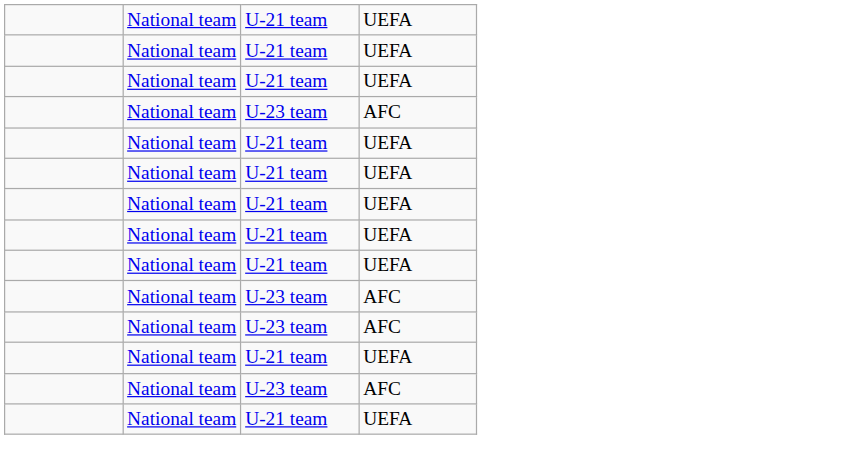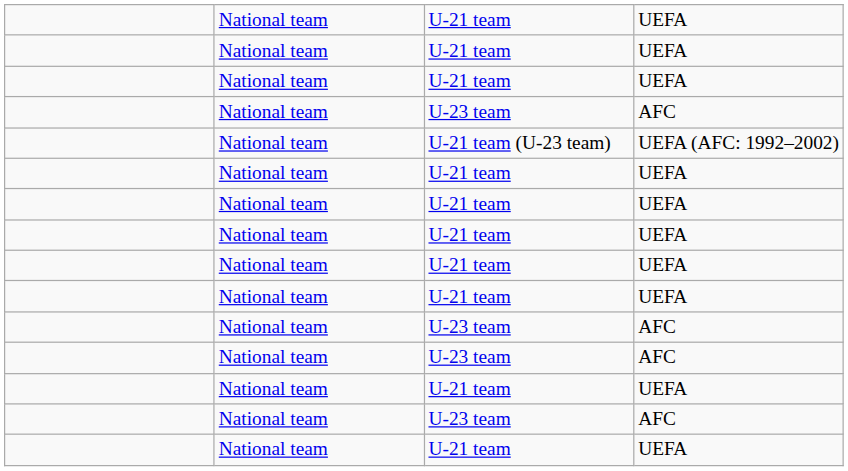 <table class=wikitable>
 <tr>
 <td width=25%></td>
 <td><a href='#'>National team</a></td>
 <td width=25%><a href='#'>U-21 team</a></td>
 <td width=25%>UEFA</td>
 </tr>
 <tr>
 <td></td>
 <td><a href='#'>National team</a></td>
 <td><a href='#'>U-21 team</a></td>
 <td>UEFA</td>
 </tr>
 <tr>
 <td></td>
 <td><a href='#'>National team</a></td>
 <td><a href='#'>U-21 team</a></td>
 <td>UEFA</td>
 </tr>
 <tr>
 <td></td>
 <td><a href='#'>National team</a></td>
 <td><a href='#'>U-23 team</a></td>
 <td>AFC</td>
+</tr>
+<tr>
+<td></td>
+<td><a href='#'>National team</a></td>
+<td><a href='#'>U-21 team</a> (U-23 team)</td>
+<td>UEFA (AFC: 1992–2002)</td>
 </tr>
 <tr>
 <td></td>
 <td><a href='#'>National team</a></td>
 <td><a href='#'>U-21 team</a></td>
 <td>UEFA</td>
 </tr>
 <tr>
 <td></td>
 <td><a href='#'>National team</a></td>
 <td><a href='#'>U-21 team</a></td>
 <td>UEFA</td>
 </tr>
 <tr>
 <td></td>
 <td><a href='#'>National team</a></td>
 <td><a href='#'>U-21 team</a></td>
 <td>UEFA</td>
 </tr>
 <tr>
 <td></td>
 <td><a href='#'>National team</a></td>
 <td><a href='#'>U-21 team</a></td>
 <td>UEFA</td>
 </tr>
 <tr>
 <td></td>
 <td><a href='#'>National team</a></td>
 <td><a href='#'>U-21 team</a></td>
 <td>UEFA</td>
 </tr>
 <tr>
 <td></td>
 <td><a href='#'>National team</a></td>
 <td><a href='#'>U-23 team</a></td>
 <td>AFC</td>
 </tr>
 <tr>
 <td></td>
 <td><a href='#'>National team</a></td>
 <td><a href='#'>U-23 team</a></td>
 <td>AFC</td>
 </tr>
 <tr>
 <td></td>
 <td><a href='#'>National team</a></td>
 <td><a href='#'>U-21 team</a></td>
 <td>UEFA</td>
 </tr>
 <tr>
 <td></td>
 <td><a href='#'>National team</a></td>
 <td><a href='#'>U-23 team</a></td>
 <td>AFC</td>
 </tr>
 <tr>
 <td></td>
 <td><a href='#'>National team</a></td>
 <td><a href='#'>U-21 team</a></td>
 <td>UEFA</td>
 </tr>
 </table>
